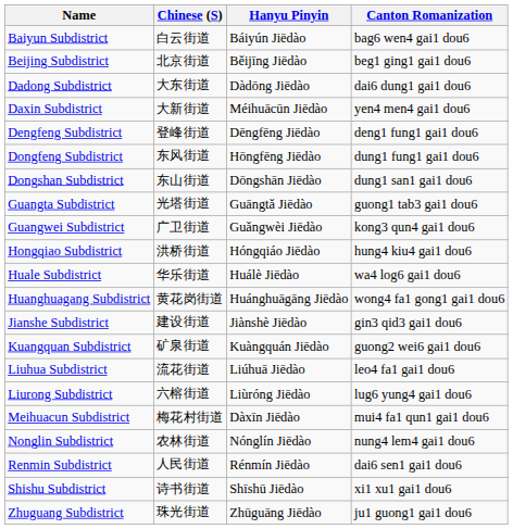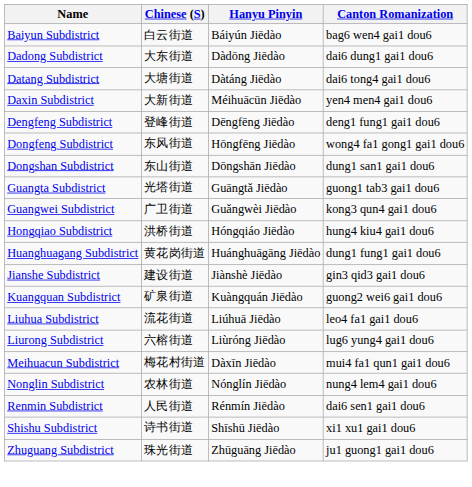 <table class="wikitable">
 <tr>
 <th>Name</th>
 <th><a href='#'>Chinese</a> (<a href='#'>S</a>)</th>
 <th><a href='#'>Hanyu Pinyin</a></th>
 <th><a href='#'>Canton Romanization</a></th>
 </tr>
 <tr>
 <td><a href='#'>Baiyun Subdistrict</a></td>
 <td>白云街道</td>
 <td>Báiyún Jiēdào</td>
 <td>bag6 wen4 gai1 dou6</td>
 </tr>
 <tr>
-<td><a href='#'>Beijing Subdistrict</a></td>
-<td>北京街道</td>
-<td>Běijīng Jiēdào</td>
-<td>beg1 ging1 gai1 dou6</td>
-</tr>
-<tr>
 <td><a href='#'>Dadong Subdistrict</a></td>
 <td>大东街道</td>
 <td>Dàdōng Jiēdào</td>
 <td>dai6 dung1 gai1 dou6</td>
+</tr>
+<tr>
+<td><a href='#'>Datang Subdistrict</a></td>
+<td>大塘街道</td>
+<td>Dàtáng Jiēdào</td>
+<td>dai6 tong4 gai1 dou6</td>
 </tr>
 <tr>
 <td><a href='#'>Daxin Subdistrict</a></td>
 <td>大新街道</td>
 <td>Méihuācūn Jiēdào</td>
 <td>yen4 men4 gai1 dou6</td>
 </tr>
 <tr>
 <td><a href='#'>Dengfeng Subdistrict</a></td>
 <td>登峰街道</td>
 <td>Dēngfēng Jiēdào</td>
 <td>deng1 fung1 gai1 dou6</td>
 </tr>
 <tr>
 <td><a href='#'>Dongfeng Subdistrict</a></td>
 <td>东风街道</td>
 <td>Hōngfēng Jiēdào</td>
-<td>dung1 fung1 gai1 dou6</td>
+<td>wong4 fa1 gong1 gai1 dou6</td>
 </tr>
 <tr>
 <td><a href='#'>Dongshan Subdistrict</a></td>
 <td>东山街道</td>
 <td>Dōngshān Jiēdào</td>
 <td>dung1 san1 gai1 dou6</td>
 </tr>
 <tr>
 <td><a href='#'>Guangta Subdistrict</a></td>
 <td>光塔街道</td>
 <td>Guāngtǎ Jiēdào</td>
 <td>guong1 tab3 gai1 dou6</td>
 </tr>
 <tr>
 <td><a href='#'>Guangwei Subdistrict</a></td>
 <td>广卫街道</td>
 <td>Guǎngwèi Jiēdào</td>
 <td>kong3 qun4 gai1 dou6</td>
 </tr>
 <tr>
 <td><a href='#'>Hongqiao Subdistrict</a></td>
 <td>洪桥街道</td>
 <td>Hóngqiáo Jiēdào</td>
 <td>hung4 kiu4 gai1 dou6</td>
 </tr>
 <tr>
-<td><a href='#'>Huale Subdistrict</a></td>
-<td>华乐街道</td>
-<td>Huálè Jiēdào</td>
-<td>wa4 log6 gai1 dou6</td>
-</tr>
-<tr>
 <td><a href='#'>Huanghuagang Subdistrict</a></td>
 <td>黄花岗街道</td>
 <td>Huánghuāgāng Jiēdào</td>
-<td>wong4 fa1 gong1 gai1 dou6</td>
+<td>dung1 fung1 gai1 dou6</td>
 </tr>
 <tr>
 <td><a href='#'>Jianshe Subdistrict</a></td>
 <td>建设街道</td>
 <td>Jiànshè Jiēdào</td>
 <td>gin3 qid3 gai1 dou6</td>
 </tr>
 <tr>
 <td><a href='#'>Kuangquan Subdistrict</a></td>
 <td>矿泉街道</td>
 <td>Kuàngquán Jiēdào</td>
 <td>guong2 wei6 gai1 dou6</td>
 </tr>
 <tr>
 <td><a href='#'>Liuhua Subdistrict</a></td>
 <td>流花街道</td>
 <td>Liúhuā Jiēdào</td>
 <td>leo4 fa1 gai1 dou6</td>
 </tr>
 <tr>
 <td><a href='#'>Liurong Subdistrict</a></td>
 <td>六榕街道</td>
 <td>Liùróng Jiēdào</td>
 <td>lug6 yung4 gai1 dou6</td>
 </tr>
 <tr>
 <td><a href='#'>Meihuacun Subdistrict</a></td>
 <td>梅花村街道</td>
 <td>Dàxīn Jiēdào</td>
 <td>mui4 fa1 qun1 gai1 dou6</td>
 </tr>
 <tr>
 <td><a href='#'>Nonglin Subdistrict</a></td>
 <td>农林街道</td>
 <td>Nónglín Jiēdào</td>
 <td>nung4 lem4 gai1 dou6</td>
 </tr>
 <tr>
 <td><a href='#'>Renmin Subdistrict</a></td>
 <td>人民街道</td>
 <td>Rénmín Jiēdào</td>
 <td>dai6 sen1 gai1 dou6</td>
 </tr>
 <tr>
 <td><a href='#'>Shishu Subdistrict</a></td>
 <td>诗书街道</td>
 <td>Shīshū Jiēdào</td>
 <td>xi1 xu1 gai1 dou6</td>
 </tr>
 <tr>
 <td><a href='#'>Zhuguang Subdistrict</a></td>
 <td>珠光街道</td>
 <td>Zhūguāng Jiēdào</td>
 <td>ju1 guong1 gai1 dou6</td>
 </tr>
 </table>
